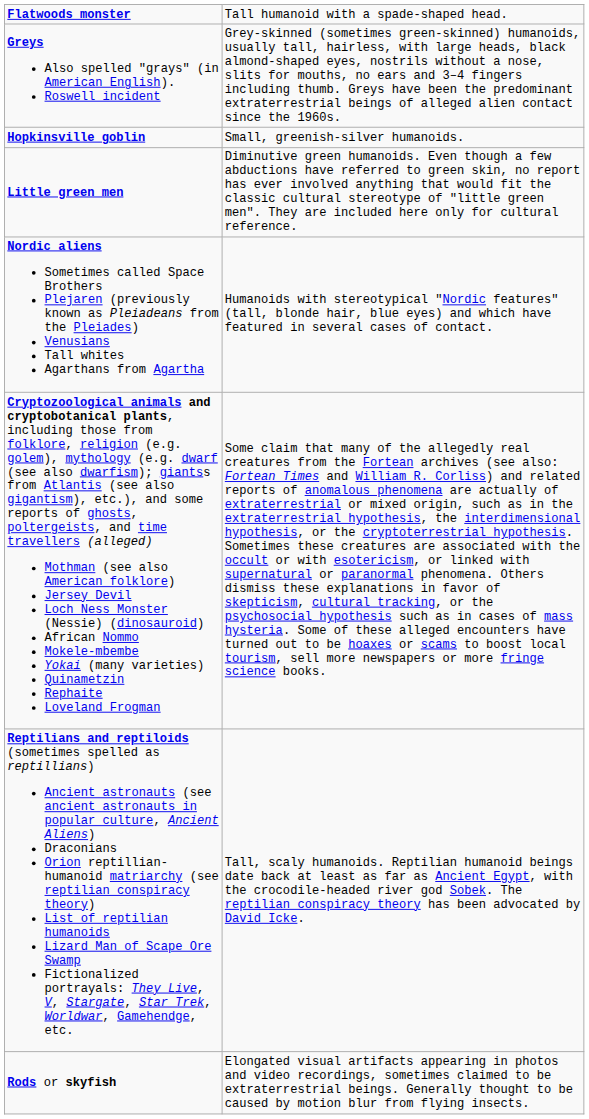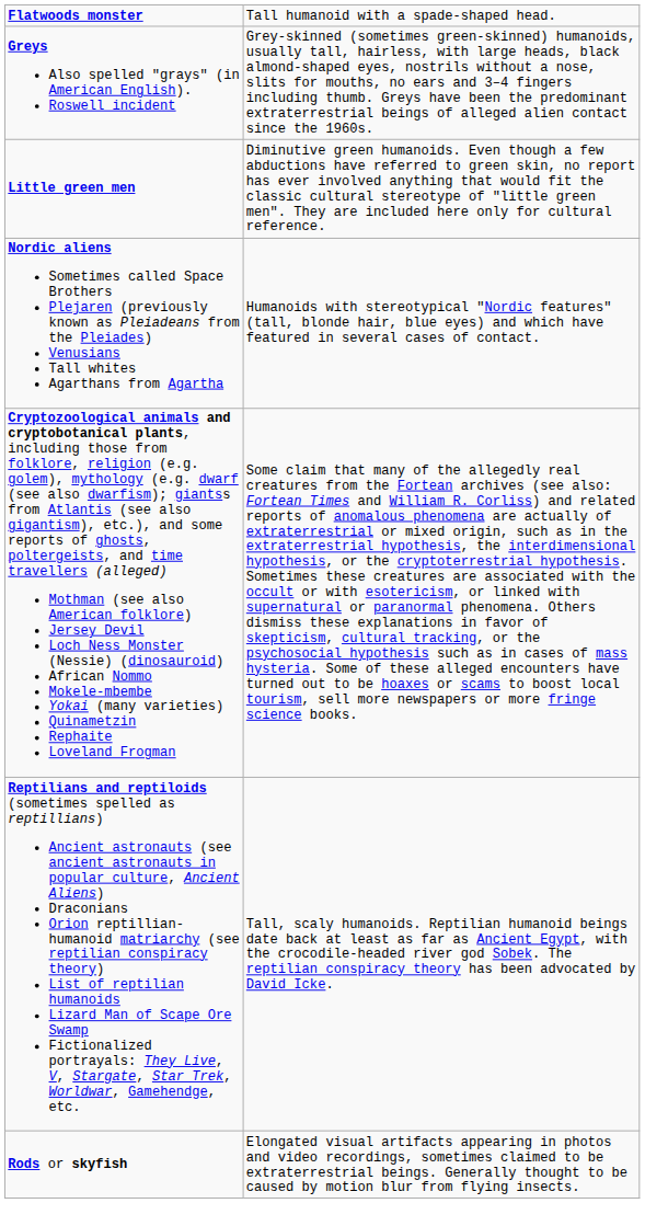 <table class="wikitable" align="center" width="100%">
 <tr>
 <td><strong><a href='#'>Flatwoods monster</a></strong></td>
 <td>Tall humanoid with a spade-shaped head.</td>
 </tr>
 <tr>
 <td><strong><a href='#'>Greys</a></strong><br><ul><li>Also spelled "grays" (in <a href='#'>American English</a>).</li><li><a href='#'>Roswell incident</a></li></ul></td>
 <td>Grey-skinned (sometimes green-skinned) humanoids, usually  tall, hairless, with large heads, black almond-shaped eyes, nostrils without a nose, slits for mouths, no ears and 3–4 fingers including thumb. Greys have been the predominant extraterrestrial beings of alleged alien contact since the 1960s.</td>
-</tr>
-<tr>
-<td><strong><a href='#'>Hopkinsville goblin</a></strong></td>
-<td>Small, greenish-silver humanoids.</td>
 </tr>
 <tr>
 <td><strong><a href='#'>Little green men</a></strong></td>
 <td>Diminutive green humanoids. Even though a few abductions have referred to green skin, no report has ever involved anything that would fit the classic cultural stereotype of "little green men". They are included here only for cultural reference.</td>
 </tr>
 <tr>
 <td><strong><a href='#'>Nordic aliens</a></strong><br><ul><li>Sometimes called Space Brothers</li><li><a href='#'>Plejaren</a> (previously known as <em>Pleiadeans</em> from the <a href='#'>Pleiades</a>)</li><li><a href='#'>Venusians</a></li><li>Tall whites</li><li>Agarthans from <a href='#'>Agartha</a></li></ul></td>
 <td>Humanoids with stereotypical "<a href='#'>Nordic</a> features" (tall, blonde hair, blue eyes) and which have featured in several cases of contact.</td>
 </tr>
 <tr>
 <td><strong><a href='#'>Cryptozoological animals</a> and cryptobotanical plants</strong>, including those from <a href='#'>folklore</a>, <a href='#'>religion</a> (e.g. <a href='#'>golem</a>), <a href='#'>mythology</a> (e.g. <a href='#'>dwarf</a> (see also <a href='#'>dwarfism</a>); <a href='#'>giants</a>s from <a href='#'>Atlantis</a> (see also <a href='#'>gigantism</a>), etc.), and some reports of <a href='#'>ghosts</a>, <a href='#'>poltergeists</a>, and <a href='#'>time travellers</a> <em>(alleged)</em><br><ul><li><a href='#'>Mothman</a> (see also <a href='#'>American folklore</a>)</li><li><a href='#'>Jersey Devil</a></li><li><a href='#'>Loch Ness Monster</a> (Nessie) (<a href='#'>dinosauroid</a>)</li><li>African <a href='#'>Nommo</a></li><li><a href='#'>Mokele-mbembe</a></li><li><em><a href='#'>Yokai</a></em> (many varieties)</li><li><a href='#'>Quinametzin</a></li><li><a href='#'>Rephaite</a></li><li><a href='#'>Loveland Frogman</a></li></ul></td>
 <td>Some claim that many of the allegedly real creatures from the <a href='#'>Fortean</a> archives (see also: <em><a href='#'>Fortean Times</a></em> and <a href='#'>William R. Corliss</a>) and related reports of <a href='#'>anomalous phenomena</a> are actually of <a href='#'>extraterrestrial</a> or mixed origin, such as in the <a href='#'>extraterrestrial hypothesis</a>, the <a href='#'>interdimensional hypothesis</a>, or the <a href='#'>cryptoterrestrial hypothesis</a>. Sometimes these creatures are associated with the <a href='#'>occult</a> or with <a href='#'>esotericism</a>, or linked with <a href='#'>supernatural</a> or <a href='#'>paranormal</a> phenomena. Others dismiss these explanations in favor of <a href='#'>skepticism</a>, <a href='#'>cultural tracking</a>, or the <a href='#'>psychosocial hypothesis</a> such as in cases of <a href='#'>mass hysteria</a>. Some of these alleged encounters have turned out to be <a href='#'>hoaxes</a> or <a href='#'>scams</a> to boost local <a href='#'>tourism</a>, sell more newspapers or more <a href='#'>fringe science</a> books.</td>
 </tr>
 <tr>
 <td><strong><a href='#'>Reptilians and reptiloids</a></strong> (sometimes spelled as <em>reptillians</em>)<br><ul><li><a href='#'>Ancient astronauts</a> (see <a href='#'>ancient astronauts in popular culture</a>, <em><a href='#'>Ancient Aliens</a></em>)</li><li>Draconians</li><li><a href='#'>Orion</a> reptillian-humanoid <a href='#'>matriarchy</a> (see <a href='#'>reptilian conspiracy theory</a>)</li><li><a href='#'>List of reptilian humanoids</a></li><li><a href='#'>Lizard Man of Scape Ore Swamp</a></li><li>Fictionalized portrayals: <em><a href='#'>They Live</a></em>, <em><a href='#'>V</a></em>, <em><a href='#'>Stargate</a></em>, <em><a href='#'>Star Trek</a></em>, <em><a href='#'>Worldwar</a></em>, <a href='#'>Gamehendge</a>, etc.</li></ul></td>
 <td>Tall, scaly humanoids. Reptilian humanoid beings date back at least as far as <a href='#'>Ancient Egypt</a>, with the crocodile-headed river god <a href='#'>Sobek</a>. The <a href='#'>reptilian conspiracy theory</a> has been advocated by <a href='#'>David Icke</a>.</td>
 </tr>
 <tr>
 <td><strong><a href='#'>Rods</a></strong> or <strong>skyfish</strong></td>
 <td>Elongated visual artifacts appearing in photos and video recordings, sometimes claimed to be extraterrestrial beings. Generally thought to be caused by motion blur from flying insects.</td>
 </tr>
 </table>
